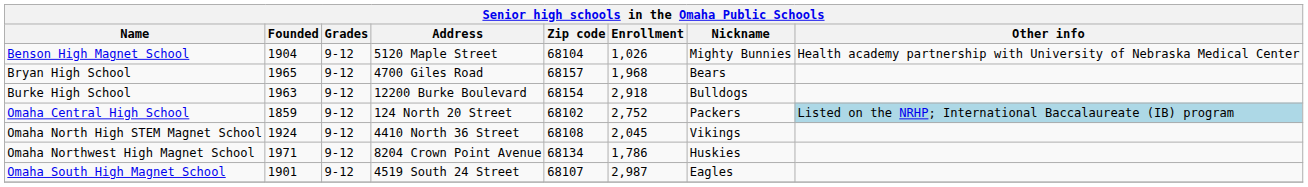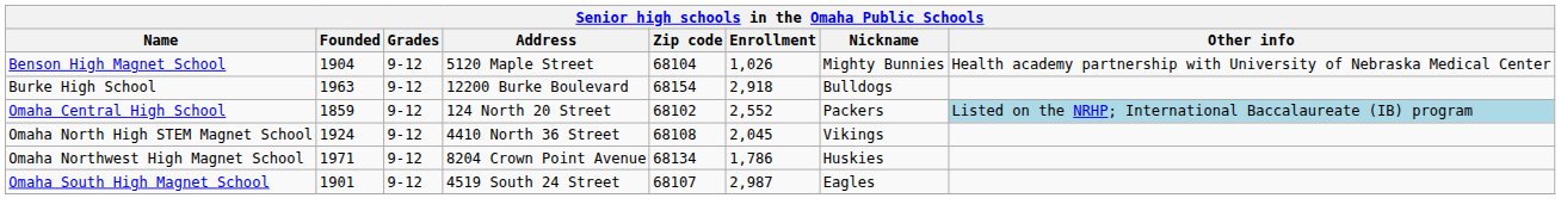 <table class="wikitable">
 <tr>
 <th align="center" colspan="8"><a href='#'>Senior high schools</a> in the <a href='#'>Omaha Public Schools</a></th>
 </tr>
 <tr>
 <th>Name</th>
 <th>Founded</th>
 <th>Grades</th>
 <th>Address</th>
 <th>Zip code</th>
 <th>Enrollment</th>
 <th>Nickname</th>
 <th>Other info</th>
 </tr>
 <tr>
 <td><a href='#'>Benson High Magnet School</a></td>
 <td>1904</td>
 <td>9-12</td>
 <td>5120 Maple Street</td>
 <td>68104</td>
 <td>1,026</td>
 <td>Mighty Bunnies</td>
 <td>Health academy partnership with University of Nebraska Medical Center</td>
 </tr>
 <tr>
-<td>Bryan High School</td>
-<td>1965</td>
-<td>9-12</td>
-<td>4700 Giles Road</td>
-<td>68157</td>
-<td>1,968</td>
-<td>Bears</td>
-<td></td>
-</tr>
-<tr>
 <td>Burke High School</td>
 <td>1963</td>
 <td>9-12</td>
 <td>12200 Burke Boulevard</td>
 <td>68154</td>
 <td>2,918</td>
 <td>Bulldogs</td>
 <td></td>
 </tr>
 <tr>
 <td><a href='#'>Omaha Central High School</a></td>
 <td>1859</td>
 <td>9-12</td>
 <td>124 North 20 Street</td>
 <td>68102</td>
-<td>2,752</td>
+<td>2,552</td>
 <td>Packers</td>
 <td style="background: lightblue;">Listed on the <a href='#'>NRHP</a>; International Baccalaureate (IB) program</td>
 </tr>
 <tr>
 <td>Omaha North High STEM Magnet School</td>
 <td>1924</td>
 <td>9-12</td>
 <td>4410 North 36 Street</td>
 <td>68108</td>
 <td>2,045</td>
 <td>Vikings</td>
 <td></td>
 </tr>
 <tr>
 <td>Omaha Northwest High Magnet School</td>
 <td>1971</td>
 <td>9-12</td>
 <td>8204 Crown Point Avenue</td>
 <td>68134</td>
 <td>1,786</td>
 <td>Huskies</td>
 <td></td>
 </tr>
 <tr>
 <td><a href='#'>Omaha South High Magnet School</a></td>
 <td>1901</td>
 <td>9-12</td>
 <td>4519 South 24 Street</td>
 <td>68107</td>
 <td>2,987</td>
 <td>Eagles</td>
 <td></td>
 </tr>
 <tr>
 </tr>
 </table>
